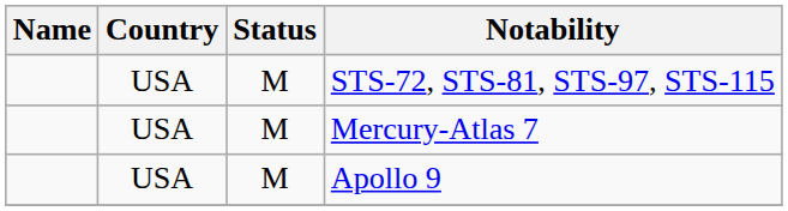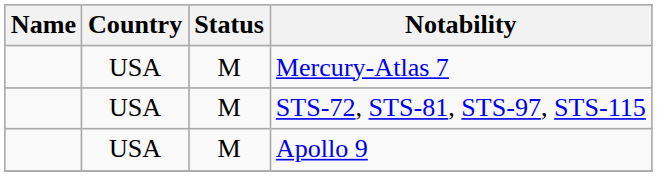 <table class="wikitable sortable">
 <tr>
 <th>Name</th>
 <th>Country</th>
 <th>Status</th>
 <th class="unsortable">Notability</th>
 </tr>
 <tr>
 <td></td>
 <td align="center"><span>USA</span></td>
 <td align="center">M</td>
-<td><a href='#'>STS-72</a>, <a href='#'>STS-81</a>, <a href='#'>STS-97</a>, <a href='#'>STS-115</a></td>
+<td><a href='#'>Mercury-Atlas 7</a></td>
 </tr>
 <tr>
 <td></td>
 <td align="center"><span>USA</span></td>
 <td align="center">M</td>
-<td><a href='#'>Mercury-Atlas 7</a></td>
+<td><a href='#'>STS-72</a>, <a href='#'>STS-81</a>, <a href='#'>STS-97</a>, <a href='#'>STS-115</a></td>
 </tr>
 <tr>
 <td></td>
 <td align="center"><span>USA</span></td>
 <td align="center">M</td>
 <td><a href='#'>Apollo 9</a></td>
 </tr>
 <tr>
 </tr>
 </table>
